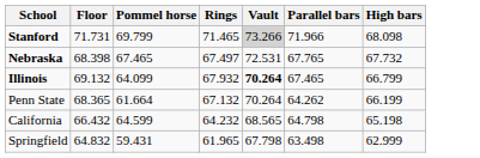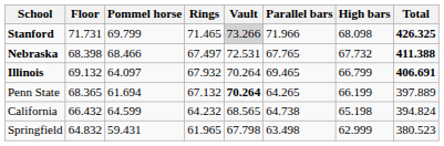 <table class="wikitable">
 <tr>
 <th>School</th>
 <th>Floor</th>
 <th>Pommel horse</th>
 <th>Rings</th>
 <th>Vault</th>
 <th>Parallel bars</th>
 <th>High bars</th>
+<th>Total</th>
 </tr>
 <tr>
 <td><strong>Stanford</strong></td>
 <td>71.731</td>
 <td>69.799</td>
 <td>71.465</td>
 <td style="background: lightgrey;">73.266</td>
 <td>71.966</td>
 <td>68.098</td>
+<td><strong>426.325</strong></td>
 </tr>
 <tr>
 <td><strong>Nebraska</strong></td>
 <td>68.398</td>
-<td>67.465</td>
+<td>68.466</td>
 <td>67.497</td>
 <td>72.531</td>
 <td>67.765</td>
 <td>67.732</td>
+<td><strong>411.388</strong></td>
 </tr>
 <tr>
 <td><strong>Illinois</strong></td>
 <td>69.132</td>
-<td>64.099</td>
+<td>64.097</td>
 <td>67.932</td>
-<td><strong>70.264</strong></td>
-<td>67.465</td>
+<td>70.264</td>
+<td>69.465</td>
 <td>66.799</td>
+<td><strong>406.691</strong></td>
 </tr>
 <tr>
 <td>Penn State</td>
 <td>68.365</td>
-<td>61.664</td>
+<td>61.694</td>
 <td>67.132</td>
-<td>70.264</td>
-<td>64.262</td>
+<td><strong>70.264</strong></td>
+<td>64.265</td>
 <td>66.199</td>
+<td>397.889</td>
 </tr>
 <tr>
 <td>California</td>
 <td>66.432</td>
 <td>64.599</td>
 <td>64.232</td>
 <td>68.565</td>
-<td>64.798</td>
+<td>64.738</td>
 <td>65.198</td>
+<td>394.824</td>
 </tr>
 <tr>
 <td>Springfield</td>
 <td>64.832</td>
 <td>59.431</td>
 <td>61.965</td>
 <td>67.798</td>
 <td>63.498</td>
 <td>62.999</td>
+<td>380.523</td>
 </tr>
 </table>
